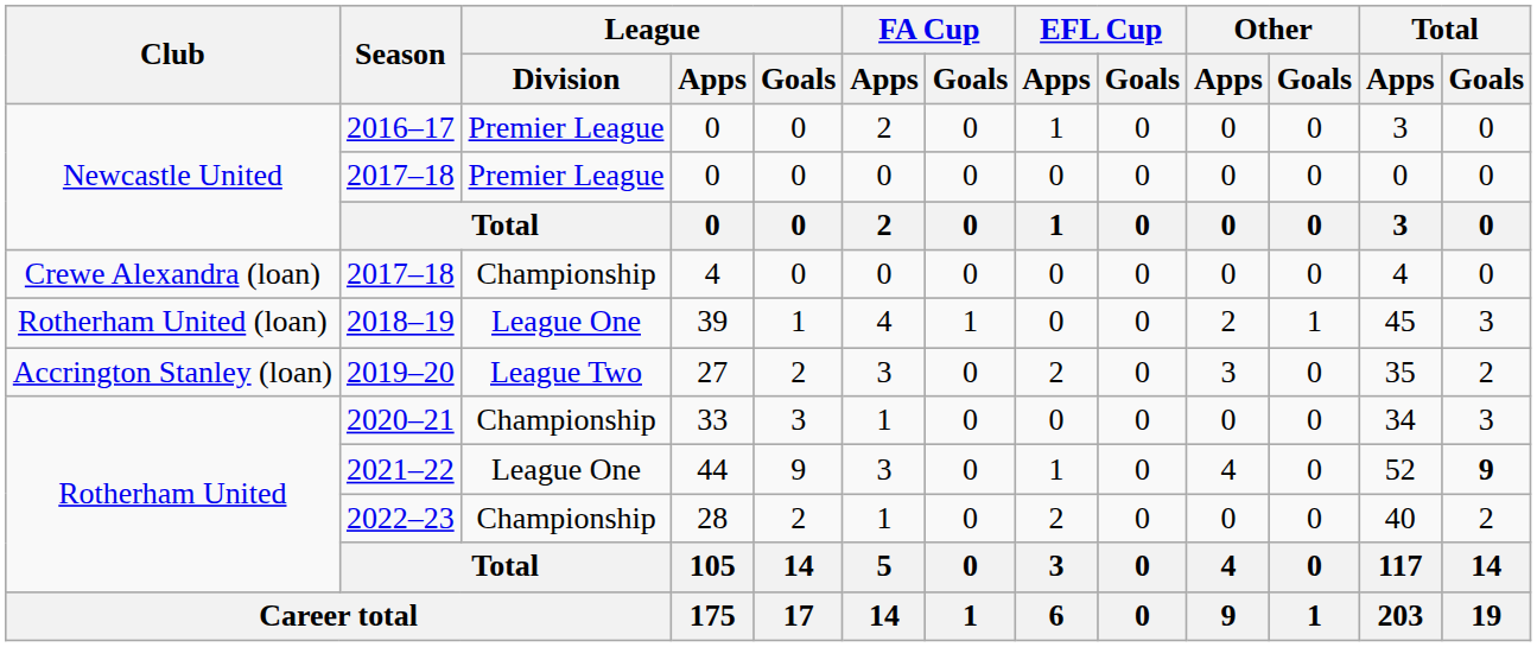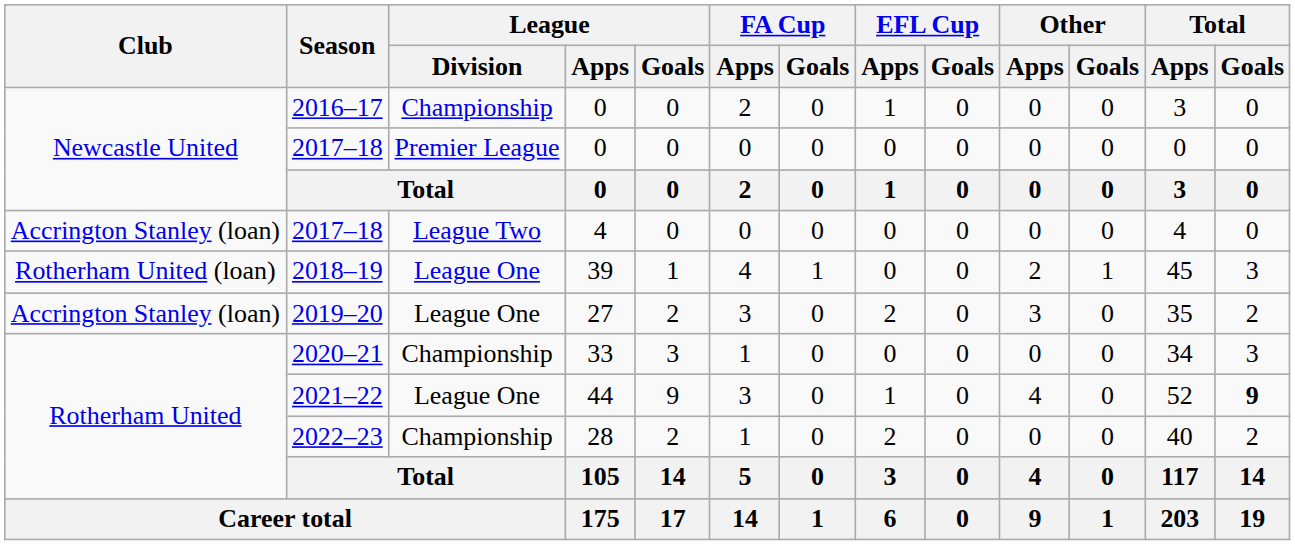 <table class="wikitable" style="text-align:center">
 <tr>
 <th rowspan="2">Club</th>
 <th rowspan="2">Season</th>
 <th colspan="3">League</th>
 <th colspan="2"><a href='#'>FA Cup</a></th>
 <th colspan="2"><a href='#'>EFL Cup</a></th>
 <th colspan="2">Other</th>
 <th colspan="2">Total</th>
 </tr>
 <tr>
 <th>Division</th>
 <th>Apps</th>
 <th>Goals</th>
 <th>Apps</th>
 <th>Goals</th>
 <th>Apps</th>
 <th>Goals</th>
 <th>Apps</th>
 <th>Goals</th>
 <th>Apps</th>
 <th>Goals</th>
 </tr>
 <tr>
 <td rowspan="3"><a href='#'>Newcastle United</a></td>
 <td><a href='#'>2016–17</a></td>
-<td><a href='#'>Premier League</a></td>
+<td><a href='#'>Championship</a></td>
 <td>0</td>
 <td>0</td>
 <td>2</td>
 <td>0</td>
 <td>1</td>
 <td>0</td>
 <td>0</td>
 <td>0</td>
 <td>3</td>
 <td>0</td>
 </tr>
 <tr>
 <td><a href='#'>2017–18</a></td>
 <td><a href='#'>Premier League</a></td>
 <td>0</td>
 <td>0</td>
 <td>0</td>
 <td>0</td>
 <td>0</td>
 <td>0</td>
 <td>0</td>
 <td>0</td>
 <td>0</td>
 <td>0</td>
 </tr>
 <tr>
 <th colspan="2">Total</th>
 <th>0</th>
 <th>0</th>
 <th>2</th>
 <th>0</th>
 <th>1</th>
 <th>0</th>
 <th>0</th>
 <th>0</th>
 <th>3</th>
 <th>0</th>
 </tr>
 <tr>
-<td><a href='#'>Crewe Alexandra</a> (loan)</td>
+<td><a href='#'>Accrington Stanley</a> (loan)</td>
 <td><a href='#'>2017–18</a></td>
-<td>Championship</td>
+<td><a href='#'>League Two</a></td>
 <td>4</td>
 <td>0</td>
 <td>0</td>
 <td>0</td>
 <td>0</td>
 <td>0</td>
 <td>0</td>
 <td>0</td>
 <td>4</td>
 <td>0</td>
 </tr>
 <tr>
 <td><a href='#'>Rotherham United</a> (loan)</td>
 <td><a href='#'>2018–19</a></td>
 <td><a href='#'>League One</a></td>
 <td>39</td>
 <td>1</td>
 <td>4</td>
 <td>1</td>
 <td>0</td>
 <td>0</td>
 <td>2</td>
 <td>1</td>
 <td>45</td>
 <td>3</td>
 </tr>
 <tr>
 <td><a href='#'>Accrington Stanley</a> (loan)</td>
 <td><a href='#'>2019–20</a></td>
-<td><a href='#'>League Two</a></td>
+<td>League One</td>
 <td>27</td>
 <td>2</td>
 <td>3</td>
 <td>0</td>
 <td>2</td>
 <td>0</td>
 <td>3</td>
 <td>0</td>
 <td>35</td>
 <td>2</td>
 </tr>
 <tr>
 <td rowspan=4><a href='#'>Rotherham United</a></td>
 <td><a href='#'>2020–21</a></td>
 <td>Championship</td>
 <td>33</td>
 <td>3</td>
 <td>1</td>
 <td>0</td>
 <td>0</td>
 <td>0</td>
 <td>0</td>
 <td>0</td>
 <td>34</td>
 <td>3</td>
 </tr>
 <tr>
 <td><a href='#'>2021–22</a></td>
 <td>League One</td>
 <td>44</td>
 <td>9</td>
 <td>3</td>
 <td>0</td>
 <td>1</td>
 <td>0</td>
 <td>4</td>
 <td>0</td>
 <td>52</td>
 <td><strong>9</strong></td>
 </tr>
 <tr>
 <td><a href='#'>2022–23</a></td>
 <td>Championship</td>
 <td>28</td>
 <td>2</td>
 <td>1</td>
 <td>0</td>
 <td>2</td>
 <td>0</td>
 <td>0</td>
 <td>0</td>
 <td>40</td>
 <td>2</td>
 </tr>
 <tr>
 <th colspan=2>Total</th>
 <th>105</th>
 <th>14</th>
 <th>5</th>
 <th>0</th>
 <th>3</th>
 <th>0</th>
 <th>4</th>
 <th>0</th>
 <th>117</th>
 <th>14</th>
 </tr>
 <tr>
 <th colspan="3">Career total</th>
 <th>175</th>
 <th>17</th>
 <th>14</th>
 <th>1</th>
 <th>6</th>
 <th>0</th>
 <th>9</th>
 <th>1</th>
 <th>203</th>
 <th>19</th>
 </tr>
 </table>
